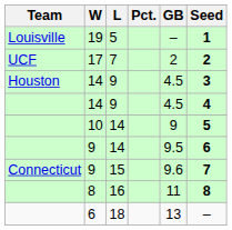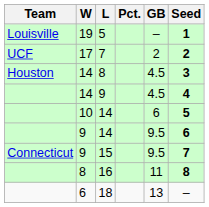 <table class=wikitable>
 <tr>
 <th>Team</th>
 <th>W</th>
 <th>L</th>
 <th>Pct.</th>
 <th>GB</th>
 <th>Seed</th>
 </tr>
 <tr bgcolor="#ccffcc">
 <td><a href='#'>Louisville</a></td>
 <td>19</td>
 <td>5</td>
 <td></td>
 <td style="text-align:center;">–</td>
 <td style="text-align:center;"><strong>1</strong></td>
 </tr>
 <tr bgcolor="#ccffcc">
 <td><a href='#'>UCF</a></td>
 <td>17</td>
 <td>7</td>
 <td></td>
 <td style="text-align:center;">2</td>
 <td style="text-align:center;"><strong>2</strong></td>
 </tr>
 <tr bgcolor="#ccffcc">
 <td><a href='#'>Houston</a></td>
 <td>14</td>
-<td>9</td>
+<td>8</td>
 <td></td>
 <td style="text-align:center;">4.5</td>
 <td style="text-align:center;"><strong>3</strong></td>
 </tr>
 <tr bgcolor="#ccffcc">
 <td></td>
 <td>14</td>
 <td>9</td>
 <td></td>
 <td style="text-align:center;">4.5</td>
 <td style="text-align:center;"><strong>4</strong></td>
 </tr>
 <tr bgcolor="#ccffcc">
 <td></td>
 <td>10</td>
 <td>14</td>
 <td></td>
-<td style="text-align:center;">9</td>
+<td style="text-align:center;">6</td>
 <td style="text-align:center;"><strong>5</strong></td>
 </tr>
 <tr bgcolor="#ccffcc">
 <td></td>
 <td>9</td>
 <td>14</td>
 <td></td>
 <td style="text-align:center;">9.5</td>
 <td style="text-align:center;"><strong>6</strong></td>
 </tr>
 <tr bgcolor="#ccffcc">
 <td><a href='#'>Connecticut</a></td>
 <td>9</td>
 <td>15</td>
 <td></td>
-<td style="text-align:center;">9.6</td>
+<td style="text-align:center;">9.5</td>
 <td style="text-align:center;"><strong>7</strong></td>
 </tr>
 <tr bgcolor="#ccffcc">
 <td></td>
 <td>8</td>
 <td>16</td>
 <td></td>
 <td style="text-align:center;">11</td>
 <td style="text-align:center;"><strong>8</strong></td>
 </tr>
 <tr>
 <td></td>
 <td>6</td>
 <td>18</td>
 <td></td>
 <td style="text-align:center;">13</td>
 <td style="text-align:center;">–</td>
 </tr>
 </table>
